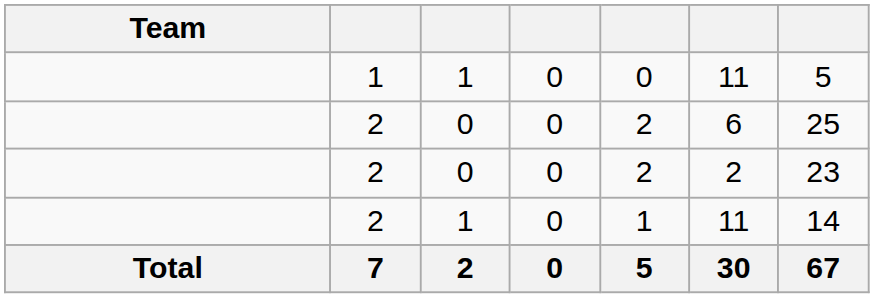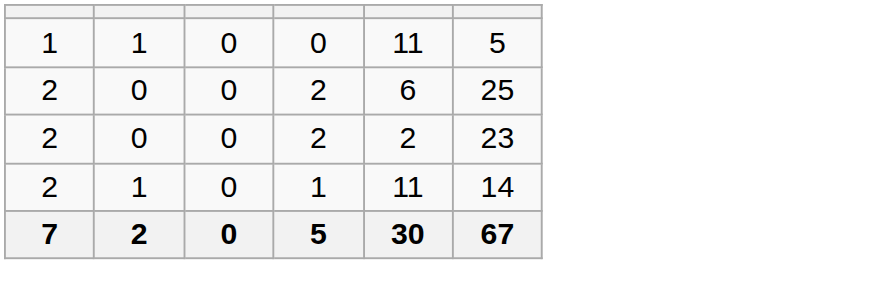 <table class="wikitable" style="text-align:center">
 <tr>
-<th width=165>Team</th>
 <th width=40></th>
 <th width=40></th>
 <th width=40></th>
 <th width=40></th>
 <th width=40></th>
 <th width=40></th>
 </tr>
 <tr>
-<td style="text-align:left"></td>
 <td>1</td>
 <td>1</td>
 <td>0</td>
 <td>0</td>
 <td>11</td>
 <td>5</td>
 </tr>
 <tr>
-<td style="text-align:left"></td>
 <td>2</td>
 <td>0</td>
 <td>0</td>
 <td>2</td>
 <td>6</td>
 <td>25</td>
 </tr>
 <tr>
-<td style="text-align:left"></td>
 <td>2</td>
 <td>0</td>
 <td>0</td>
 <td>2</td>
 <td>2</td>
 <td>23</td>
 </tr>
 <tr>
-<td style="text-align:left"></td>
 <td>2</td>
 <td>1</td>
 <td>0</td>
 <td>1</td>
 <td>11</td>
 <td>14</td>
 </tr>
 <tr>
-<th>Total</th>
 <th>7</th>
 <th>2</th>
 <th>0</th>
 <th>5</th>
 <th>30</th>
 <th>67</th>
 </tr>
 </table>
